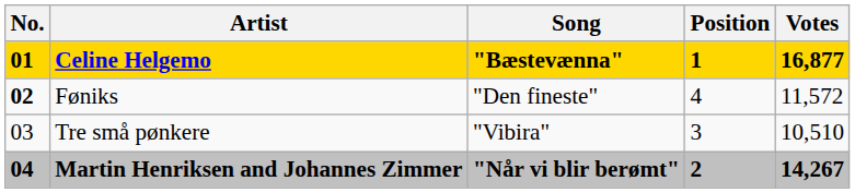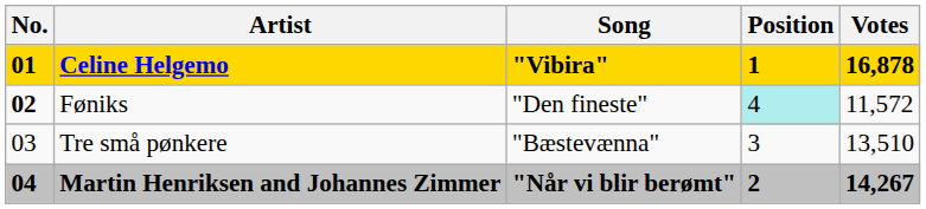 <table class="wikitable sortable">
 <tr>
 <th>No.</th>
 <th>Artist</th>
 <th>Song</th>
 <th>Position</th>
 <th>Votes</th>
 </tr>
 <tr style="font-weight:bold; background:gold;">
 <td>01</td>
 <td><a href='#'>Celine Helgemo</a></td>
-<td>"Bæstevænna"</td>
+<td>"Vibira"</td>
 <td>1</td>
-<td>16,877</td>
+<td>16,878</td>
 </tr>
 <tr>
 <td><strong>02</strong></td>
 <td>Føniks</td>
 <td>"Den fineste"</td>
-<td>4</td>
+<td style="background: paleturquoise;">4</td>
 <td>11,572</td>
 </tr>
 <tr>
 <td>03</td>
 <td>Tre små pønkere</td>
-<td>"Vibira"</td>
+<td>"Bæstevænna"</td>
 <td>3</td>
-<td>10,510</td>
+<td>13,510</td>
 </tr>
 <tr style="font-weight:bold; background:silver;">
 <td>04</td>
 <td>Martin Henriksen and Johannes Zimmer</td>
 <td>"Når vi blir berømt"</td>
 <td>2</td>
 <td>14,267</td>
 </tr>
 </table>
